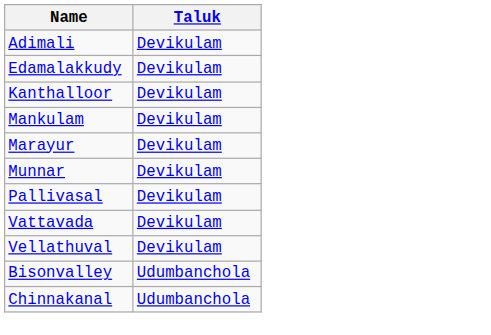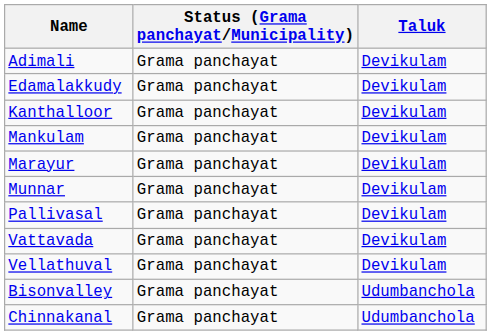 <table class="wikitable sortable static-row-numbers static-row-header-hash">
 <tr>
 <th width="100px">Name</th>
+<th width="130px">Status (<a href='#'>Grama panchayat</a>/<a href='#'>Municipality</a>)</th>
 <th width="100px"><a href='#'>Taluk</a></th>
 </tr>
 <tr>
 <td><a href='#'>Adimali</a></td>
+<td>Grama panchayat</td>
 <td><a href='#'>Devikulam</a></td>
 </tr>
 <tr>
 <td><a href='#'>Edamalakkudy</a></td>
+<td>Grama panchayat</td>
 <td><a href='#'>Devikulam</a></td>
 </tr>
 <tr>
 <td><a href='#'>Kanthalloor</a></td>
+<td>Grama panchayat</td>
 <td><a href='#'>Devikulam</a></td>
 </tr>
 <tr>
 <td><a href='#'>Mankulam</a></td>
+<td>Grama panchayat</td>
 <td><a href='#'>Devikulam</a></td>
 </tr>
 <tr>
 <td><a href='#'>Marayur</a></td>
+<td>Grama panchayat</td>
 <td><a href='#'>Devikulam</a></td>
 </tr>
 <tr>
 <td><a href='#'>Munnar</a></td>
+<td>Grama panchayat</td>
 <td><a href='#'>Devikulam</a></td>
 </tr>
 <tr>
 <td><a href='#'>Pallivasal</a></td>
+<td>Grama panchayat</td>
 <td><a href='#'>Devikulam</a></td>
 </tr>
 <tr>
 <td><a href='#'>Vattavada</a></td>
+<td>Grama panchayat</td>
 <td><a href='#'>Devikulam</a></td>
 </tr>
 <tr>
 <td><a href='#'>Vellathuval</a></td>
+<td>Grama panchayat</td>
 <td><a href='#'>Devikulam</a></td>
 </tr>
 <tr>
 <td><a href='#'>Bisonvalley</a></td>
+<td>Grama panchayat</td>
 <td><a href='#'>Udumbanchola</a></td>
 </tr>
 <tr>
 <td><a href='#'>Chinnakanal</a></td>
+<td>Grama panchayat</td>
 <td><a href='#'>Udumbanchola</a></td>
 </tr>
 </table>
